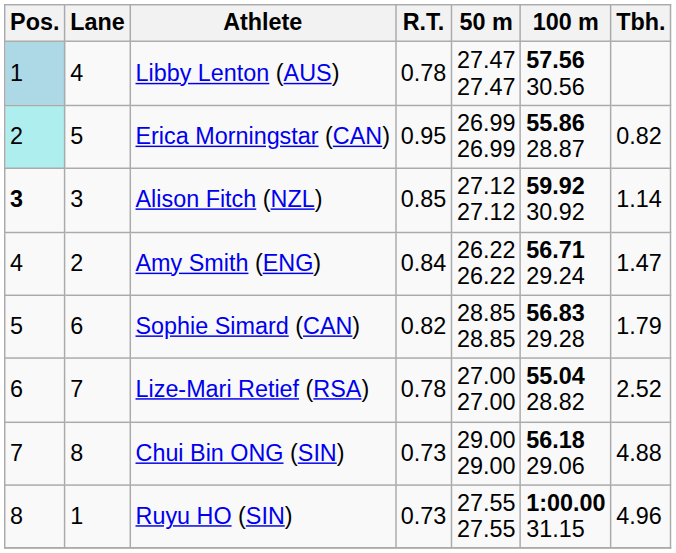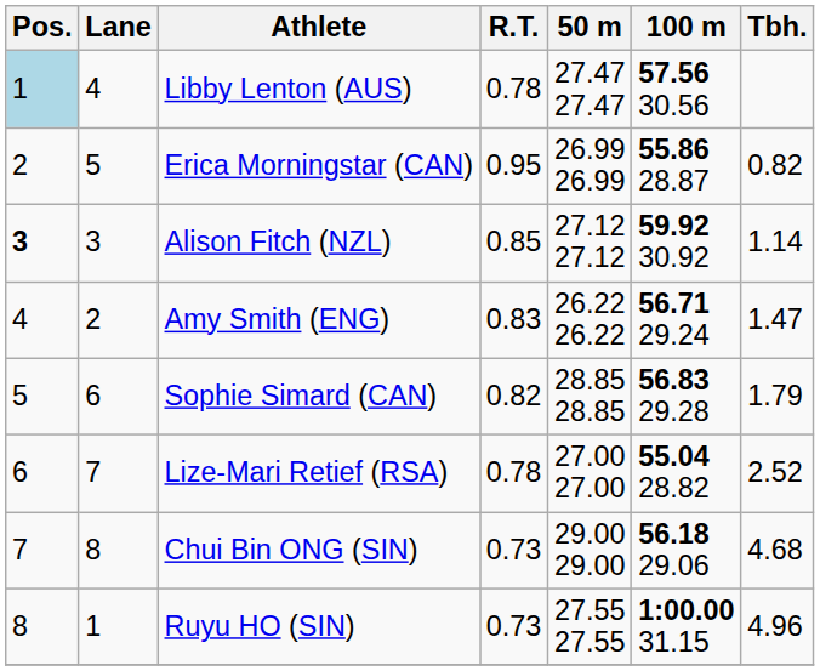 <table class="wikitable">
 <tr>
 <th>Pos.</th>
 <th>Lane</th>
 <th>Athlete</th>
 <th>R.T.</th>
 <th>50 m</th>
 <th>100 m</th>
 <th>Tbh.</th>
 </tr>
 <tr>
 <td style="background: lightblue;">1</td>
 <td>4</td>
 <td> <a href='#'>Libby Lenton</a> (<a href='#'>AUS</a>)</td>
 <td>0.78</td>
 <td>27.47<br>27.47</td>
 <td><strong>57.56</strong><br>30.56</td>
 <td> </td>
 </tr>
 <tr>
-<td style="background: paleturquoise;">2</td>
+<td>2</td>
 <td>5</td>
 <td> <a href='#'>Erica Morningstar</a> (<a href='#'>CAN</a>)</td>
 <td>0.95</td>
 <td>26.99<br>26.99</td>
 <td><strong>55.86</strong><br>28.87</td>
 <td>0.82</td>
 </tr>
 <tr>
 <td><strong>3</strong></td>
 <td>3</td>
 <td> <a href='#'>Alison Fitch</a> (<a href='#'>NZL</a>)</td>
 <td>0.85</td>
 <td>27.12<br>27.12</td>
 <td><strong>59.92</strong><br>30.92</td>
 <td>1.14</td>
 </tr>
 <tr>
 <td>4</td>
 <td>2</td>
 <td> <a href='#'>Amy Smith</a> (<a href='#'>ENG</a>)</td>
-<td>0.84</td>
+<td>0.83</td>
 <td>26.22<br>26.22</td>
 <td><strong>56.71</strong><br>29.24</td>
 <td>1.47</td>
 </tr>
 <tr>
 <td>5</td>
 <td>6</td>
 <td> <a href='#'>Sophie Simard</a> (<a href='#'>CAN</a>)</td>
 <td>0.82</td>
 <td>28.85<br>28.85</td>
 <td><strong>56.83</strong><br>29.28</td>
 <td>1.79</td>
 </tr>
 <tr>
 <td>6</td>
 <td>7</td>
 <td> <a href='#'>Lize-Mari Retief</a> (<a href='#'>RSA</a>)</td>
 <td>0.78</td>
 <td>27.00<br>27.00</td>
 <td><strong>55.04</strong><br>28.82</td>
 <td>2.52</td>
 </tr>
 <tr>
 <td>7</td>
 <td>8</td>
 <td> <a href='#'>Chui Bin ONG</a> (<a href='#'>SIN</a>)</td>
 <td>0.73</td>
 <td>29.00<br>29.00</td>
 <td><strong>56.18</strong><br>29.06</td>
-<td>4.88</td>
+<td>4.68</td>
 </tr>
 <tr>
 <td>8</td>
 <td>1</td>
 <td> <a href='#'>Ruyu HO</a> (<a href='#'>SIN</a>)</td>
 <td>0.73</td>
 <td>27.55<br>27.55</td>
 <td><strong>1:00.00</strong><br>31.15</td>
 <td>4.96</td>
 </tr>
 <tr>
 </tr>
 </table>
